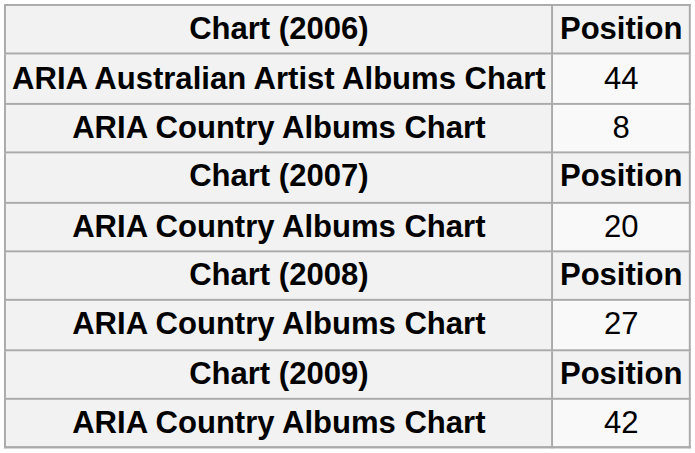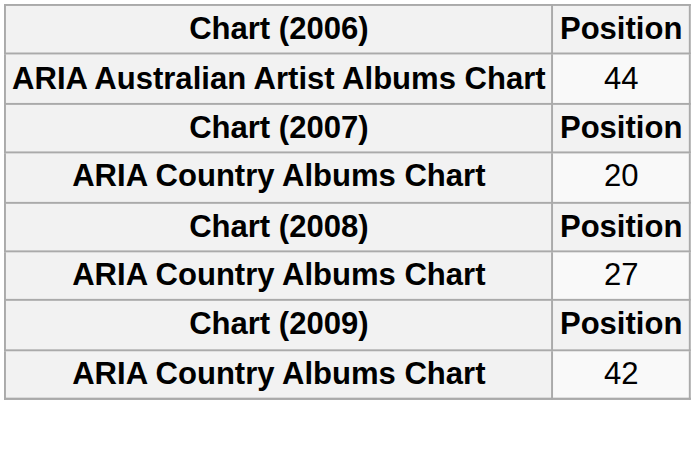 <table class="wikitable sortable plainrowheaders" style="text-align:center">
 <tr>
 <th scope="col">Chart (2006)</th>
 <th scope="col">Position</th>
 </tr>
 <tr>
 <th scope="row">ARIA Australian Artist Albums Chart</th>
 <td>44</td>
-</tr>
-<tr>
-<th scope="row">ARIA Country Albums Chart</th>
-<td>8</td>
 </tr>
 <tr>
 <th scope="col">Chart (2007)</th>
 <th scope="col">Position</th>
 </tr>
 <tr>
 <th scope="row">ARIA Country Albums Chart</th>
 <td>20</td>
 </tr>
 <tr>
 <th scope="col">Chart (2008)</th>
 <th scope="col">Position</th>
 </tr>
 <tr>
 <th scope="row">ARIA Country Albums Chart</th>
 <td>27</td>
 </tr>
 <tr>
 <th scope="col">Chart (2009)</th>
 <th scope="col">Position</th>
 </tr>
 <tr>
 <th scope="row">ARIA Country Albums Chart</th>
 <td>42</td>
 </tr>
 <tr>
 </tr>
 </table>
